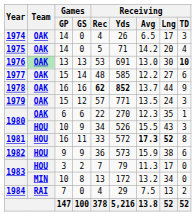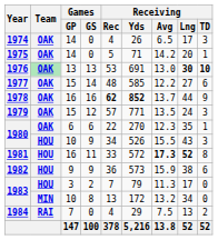 <table class="wikitable" style="text-align:center">
 <tr>
 <th rowspan="2">Year</th>
 <th rowspan="2">Team</th>
 <th colspan="2">Games</th>
 <th colspan="5">Receiving</th>
 </tr>
 <tr>
 <th>GP</th>
 <th>GS</th>
 <th>Rec</th>
 <th>Yds</th>
 <th>Avg</th>
 <th>Lng</th>
 <th>TD</th>
 </tr>
 <tr>
 <th><a href='#'>1974</a></th>
 <th><a href='#'>OAK</a></th>
 <td>14</td>
 <td>0</td>
 <td>4</td>
 <td>26</td>
 <td>6.5</td>
 <td>17</td>
 <td>3</td>
 </tr>
 <tr>
 <th><a href='#'>1975</a></th>
 <th><a href='#'>OAK</a></th>
 <td>14</td>
 <td>0</td>
 <td>5</td>
 <td>71</td>
 <td>14.2</td>
 <td>20</td>
-<td>4</td>
+<td>1</td>
 </tr>
 <tr>
 <th><a href='#'>1976</a></th>
 <th style="background:#afe6ba; width:3em;"><a href='#'>OAK</a></th>
 <td>13</td>
 <td>13</td>
 <td>53</td>
 <td>691</td>
 <td>13.0</td>
-<td>30</td>
+<td><strong>30</strong></td>
 <td><strong>10</strong></td>
 </tr>
 <tr>
 <th><a href='#'>1977</a></th>
 <th><a href='#'>OAK</a></th>
 <td>15</td>
 <td>14</td>
 <td>48</td>
 <td>585</td>
 <td>12.2</td>
 <td>27</td>
 <td>6</td>
 </tr>
 <tr>
 <th><a href='#'>1978</a></th>
 <th><a href='#'>OAK</a></th>
 <td>16</td>
 <td>16</td>
 <td><strong>62</strong></td>
 <td><strong>852</strong></td>
 <td>13.7</td>
 <td>44</td>
 <td>9</td>
 </tr>
 <tr>
 <th><a href='#'>1979</a></th>
 <th><a href='#'>OAK</a></th>
 <td>15</td>
 <td>12</td>
 <td>57</td>
 <td>771</td>
 <td>13.5</td>
 <td>24</td>
 <td>3</td>
 </tr>
 <tr>
 <th rowspan="2"><a href='#'>1980</a></th>
 <th><a href='#'>OAK</a></th>
 <td>6</td>
 <td>6</td>
 <td>22</td>
 <td>270</td>
 <td>12.3</td>
 <td>35</td>
 <td>1</td>
 </tr>
 <tr>
 <th><a href='#'>HOU</a></th>
 <td>10</td>
 <td>9</td>
 <td>34</td>
 <td>526</td>
 <td>15.5</td>
 <td>43</td>
 <td>3</td>
 </tr>
 <tr>
 <th><a href='#'>1981</a></th>
 <th><a href='#'>HOU</a></th>
 <td>16</td>
 <td>11</td>
 <td>33</td>
 <td>572</td>
 <td><strong>17.3</strong></td>
 <td><strong>52</strong></td>
 <td>8</td>
 </tr>
 <tr>
 <th><a href='#'>1982</a></th>
 <th><a href='#'>HOU</a></th>
 <td>9</td>
 <td>9</td>
 <td>36</td>
 <td>573</td>
 <td>15.9</td>
 <td>38</td>
 <td>6</td>
 </tr>
 <tr>
 <th rowspan="2"><a href='#'>1983</a></th>
 <th><a href='#'>HOU</a></th>
 <td>3</td>
 <td>2</td>
 <td>7</td>
 <td>79</td>
 <td>11.3</td>
 <td>17</td>
 <td>0</td>
 </tr>
 <tr>
 <th><a href='#'>MIN</a></th>
 <td>10</td>
 <td>8</td>
 <td>13</td>
 <td>172</td>
 <td>13.2</td>
 <td>34</td>
 <td>0</td>
 </tr>
 <tr>
 <th><a href='#'>1984</a></th>
 <th><a href='#'>RAI</a></th>
 <td>7</td>
 <td>0</td>
 <td>4</td>
 <td>29</td>
 <td>7.5</td>
 <td>13</td>
 <td>2</td>
 </tr>
 <tr>
 <th colspan="2"></th>
 <th>147</th>
 <th>100</th>
 <th>378</th>
 <th>5,216</th>
 <th>13.8</th>
 <th>52</th>
 <th>52</th>
 </tr>
 </table>
